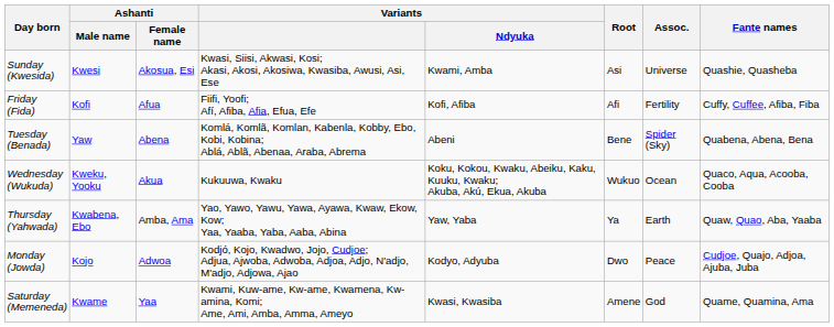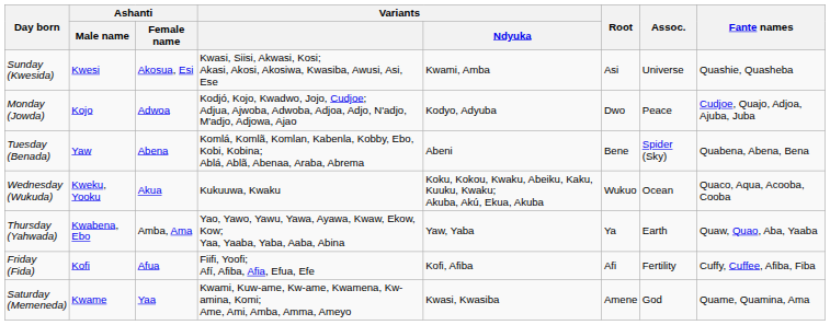 <table class=wikitable>
 <tr>
 <th rowspan=2>Day born</th>
 <th colspan=2>Ashanti</th>
 <th colspan="2">Variants</th>
 <th rowspan=2>Root</th>
 <th rowspan=2>Assoc.</th>
 <th rowspan=2><a href='#'>Fante</a> names</th>
 </tr>
 <tr>
 <th>Male name</th>
 <th>Female name</th>
 <th></th>
 <th><a href='#'>Ndyuka</a></th>
 </tr>
 <tr>
 <td><em>Sunday<br>(Kwesida)</em></td>
 <td><a href='#'>Kwesi</a></td>
 <td><a href='#'>Akosua</a>, <a href='#'>Esi</a></td>
 <td>Kwasi, Siisi, Akwasi, Kosi;<br>Akasi, Akosi, Akosiwa, Kwasiba, Awusi, Asi, Ese</td>
 <td>Kwami, Amba</td>
 <td>Asi</td>
 <td>Universe</td>
 <td>Quashie, Quasheba</td>
 </tr>
 <tr>
-<td><em>Friday<br>(Fida)</em></td>
-<td><a href='#'>Kofi</a></td>
-<td><a href='#'>Afua</a></td>
-<td>Fiifi, Yoofi;<br>Afí, Afiba, <a href='#'>Afia</a>, Efua, Efe</td>
-<td>Kofi, Afiba</td>
-<td>Afi</td>
-<td>Fertility</td>
-<td>Cuffy, <a href='#'>Cuffee</a>, Afiba, Fiba</td>
+<td><em>Monday<br>(Jowda)</em></td>
+<td><a href='#'>Kojo</a></td>
+<td><a href='#'>Adwoa</a></td>
+<td>Kodjó, Kojo, Kwadwo, Jojo, <a href='#'>Cudjoe</a>;<br>Adjua, Ajwoba, Adwoba, Adjoa, Adjo, N'adjo, M'adjo, Adjowa, Ajao</td>
+<td>Kodyo, Adyuba</td>
+<td>Dwo</td>
+<td>Peace</td>
+<td><a href='#'>Cudjoe</a>, Quajo, Adjoa, Ajuba, Juba</td>
 </tr>
 <tr>
 <td><em>Tuesday<br>(Benada)</em></td>
 <td><a href='#'>Yaw</a></td>
 <td><a href='#'>Abena</a></td>
 <td>Komlá, Komlã, Komlan, Kabenla, Kobby, Ebo, Kobi, Kobina;<br>Ablá, Ablã, Abenaa, Araba, Abrema</td>
 <td>Abeni</td>
 <td>Bene</td>
 <td><a href='#'>Spider</a> (Sky)</td>
 <td>Quabena, Abena, Bena</td>
 </tr>
 <tr>
 <td><em>Wednesday<br>(Wukuda)</em></td>
 <td><a href='#'>Kweku</a>, <a href='#'>Yooku</a></td>
 <td><a href='#'>Akua</a></td>
 <td>Kukuuwa, Kwaku</td>
 <td>Koku, Kokou, Kwaku, Abeiku, Kaku, Kuuku, Kwaku;<br>Akuba, Akú, Ekua, Akuba</td>
 <td>Wukuo</td>
 <td>Ocean</td>
 <td>Quaco, Aqua, Acooba, Cooba</td>
 </tr>
 <tr>
 <td><em>Thursday<br>(Yahwada)</em></td>
 <td><a href='#'>Kwabena</a>, <a href='#'>Ebo</a></td>
 <td>Amba, <a href='#'>Ama</a></td>
 <td>Yao, Yawo, Yawu, Yawa, Ayawa, Kwaw, Ekow, Kow;<br>Yaa, Yaaba, Yaba, Aaba, Abina</td>
 <td>Yaw, Yaba</td>
 <td>Ya</td>
 <td>Earth</td>
 <td>Quaw, <a href='#'>Quao</a>, Aba, Yaaba</td>
 </tr>
 <tr>
-<td><em>Monday<br>(Jowda)</em></td>
-<td><a href='#'>Kojo</a></td>
-<td><a href='#'>Adwoa</a></td>
-<td>Kodjó, Kojo, Kwadwo, Jojo, <a href='#'>Cudjoe</a>;<br>Adjua, Ajwoba, Adwoba, Adjoa, Adjo, N'adjo, M'adjo, Adjowa, Ajao</td>
-<td>Kodyo, Adyuba</td>
-<td>Dwo</td>
-<td>Peace</td>
-<td><a href='#'>Cudjoe</a>, Quajo, Adjoa, Ajuba, Juba</td>
+<td><em>Friday<br>(Fida)</em></td>
+<td><a href='#'>Kofi</a></td>
+<td><a href='#'>Afua</a></td>
+<td>Fiifi, Yoofi;<br>Afí, Afiba, <a href='#'>Afia</a>, Efua, Efe</td>
+<td>Kofi, Afiba</td>
+<td>Afi</td>
+<td>Fertility</td>
+<td>Cuffy, <a href='#'>Cuffee</a>, Afiba, Fiba</td>
 </tr>
 <tr>
 <td><em>Saturday<br>(Memeneda)</em></td>
 <td><a href='#'>Kwame</a></td>
 <td><a href='#'>Yaa</a></td>
 <td>Kwami, Kuw-ame, Kw-ame, Kwamena, Kw-amina, Komi;<br>Ame, Ami, Amba, Amma, Ameyo</td>
 <td>Kwasi, Kwasiba</td>
 <td>Amene</td>
 <td>God</td>
 <td>Quame, Quamina, Ama</td>
 </tr>
 </table>
